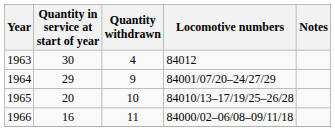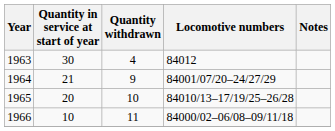 <table class="wikitable" style="text-align:center">
 <tr>
 <th>Year</th>
 <th>Quantity in<br>service at<br>start of year</th>
 <th>Quantity<br>withdrawn</th>
 <th>Locomotive numbers</th>
 <th>Notes</th>
 </tr>
 <tr>
 <td>1963</td>
 <td>30</td>
 <td>4</td>
 <td align=left>84012</td>
 <td></td>
 </tr>
 <tr>
 <td>1964</td>
-<td>29</td>
+<td>21</td>
 <td>9</td>
 <td align=left>84001/07/20–24/27/29</td>
 <td></td>
 </tr>
 <tr>
 <td>1965</td>
 <td>20</td>
 <td>10</td>
 <td align=left>84010/13–17/19/25–26/28</td>
 <td></td>
 </tr>
 <tr>
 <td>1966</td>
-<td>16</td>
+<td>10</td>
 <td>11</td>
 <td align=left>84000/02–06/08–09/11/18</td>
 <td></td>
 </tr>
 <tr>
 </tr>
 </table>
